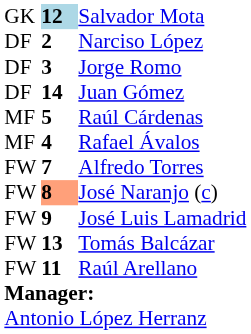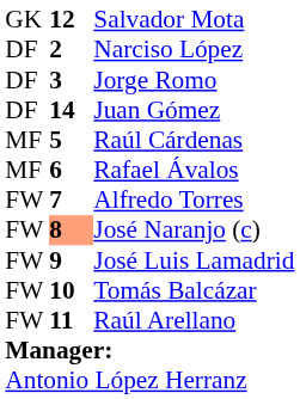 <table cellspacing="0" cellpadding="0" style="font-size:90%; margin:auto;">
 <tr>
 <th width=25></th>
 <th width=25></th>
 </tr>
 <tr>
 <td>GK</td>
-<td style="background: lightblue;"><strong>12</strong></td>
+<td><strong>12</strong></td>
 <td><a href='#'>Salvador Mota</a></td>
 </tr>
 <tr>
 <td>DF</td>
 <td><strong>2</strong></td>
 <td><a href='#'>Narciso López</a></td>
 </tr>
 <tr>
 <td>DF</td>
 <td><strong>3</strong></td>
 <td><a href='#'>Jorge Romo</a></td>
 </tr>
 <tr>
 <td>DF</td>
 <td><strong>14</strong></td>
 <td><a href='#'>Juan Gómez</a></td>
 </tr>
 <tr>
 <td>MF</td>
 <td><strong>5</strong></td>
 <td><a href='#'>Raúl Cárdenas</a></td>
 </tr>
 <tr>
 <td>MF</td>
-<td><strong>4</strong></td>
+<td><strong>6</strong></td>
 <td><a href='#'>Rafael Ávalos</a></td>
 </tr>
 <tr>
 <td>FW</td>
 <td><strong>7</strong></td>
 <td><a href='#'>Alfredo Torres</a></td>
 </tr>
 <tr>
 <td>FW</td>
 <td style="background: lightsalmon;"><strong>8</strong></td>
 <td><a href='#'>José Naranjo</a> (<a href='#'>c</a>)</td>
 </tr>
 <tr>
 <td>FW</td>
 <td><strong>9</strong></td>
 <td><a href='#'>José Luis Lamadrid</a></td>
 </tr>
 <tr>
 <td>FW</td>
-<td><strong>13</strong></td>
+<td><strong>10</strong></td>
 <td><a href='#'>Tomás Balcázar</a></td>
 </tr>
 <tr>
 <td>FW</td>
 <td><strong>11</strong></td>
 <td><a href='#'>Raúl Arellano</a></td>
 </tr>
 <tr>
 <td colspan=3><strong>Manager:</strong></td>
 </tr>
 <tr>
 <td colspan=4> <a href='#'>Antonio López Herranz</a></td>
 </tr>
 </table>
